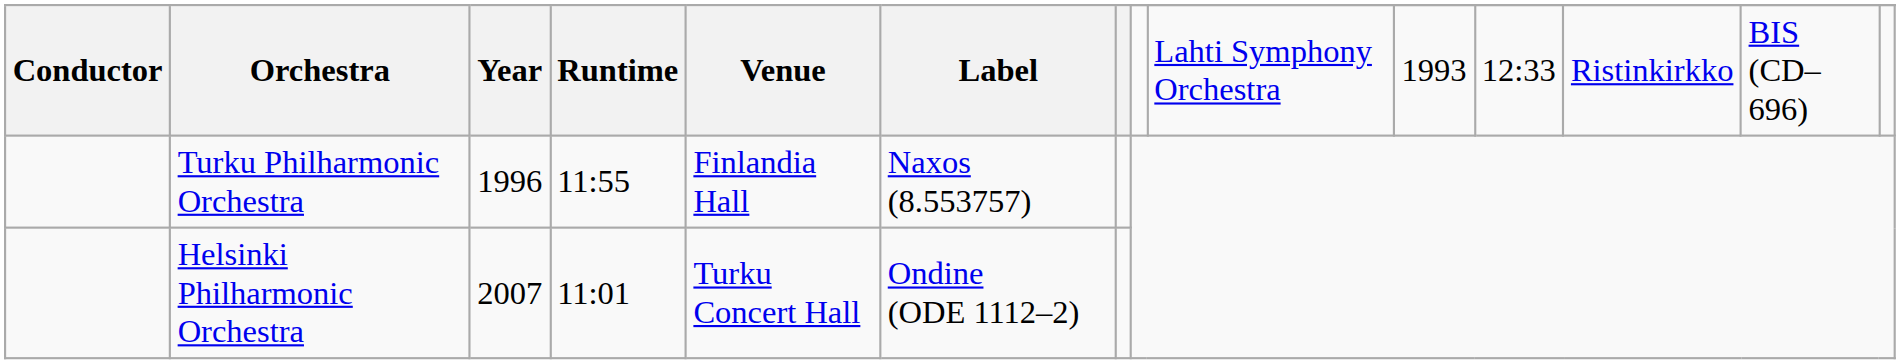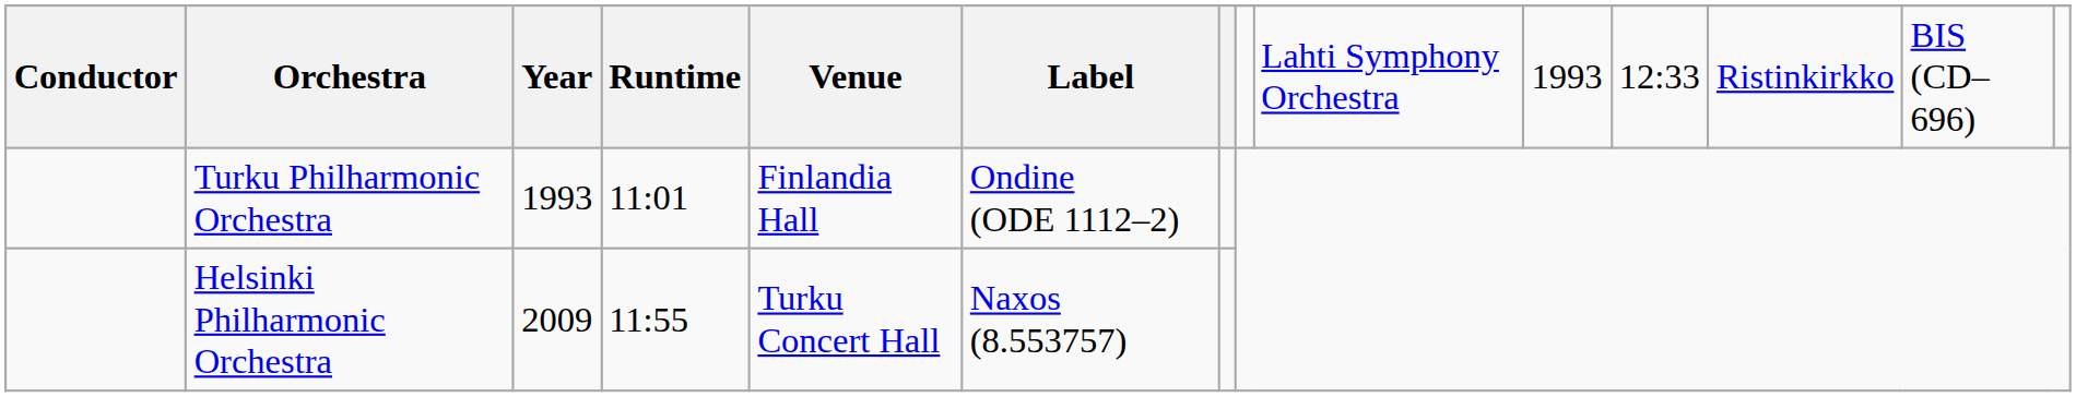 <table class="wikitable sortable" style="margin-right: 0; font-size: 95%">
 <tr>
 <th style="width:"; rowspan=2>Conductor</th>
 <th style="width:"; rowspan=2>Orchestra</th>
 <th style="width:"; rowspan=2>Year</th>
 <th style="width:"; rowspan=2>Runtime</th>
 <th style="width:"; rowspan=2>Venue</th>
 <th style="width:"; rowspan=2>Label</th>
 <th style="width:"; rowspan=2 class="unsortable"></th>
 </tr>
 <tr>
 <td></td>
 <td><a href='#'>Lahti Symphony Orchestra</a></td>
 <td>1993</td>
 <td>12:33</td>
 <td><a href='#'>Ristinkirkko</a></td>
 <td><a href='#'>BIS</a> (CD–696)</td>
 <td></td>
 </tr>
 <tr>
 <td></td>
 <td><a href='#'>Turku Philharmonic Orchestra</a></td>
-<td>1996</td>
-<td>11:55</td>
+<td>1993</td>
+<td>11:01</td>
 <td><a href='#'>Finlandia Hall</a></td>
-<td><a href='#'>Naxos</a> (8.553757)</td>
+<td><a href='#'>Ondine</a> (ODE 1112–2)</td>
 <td></td>
 </tr>
 <tr>
 <td></td>
 <td><a href='#'>Helsinki Philharmonic Orchestra</a></td>
-<td>2007</td>
-<td>11:01</td>
+<td>2009</td>
+<td>11:55</td>
 <td><a href='#'>Turku Concert Hall</a></td>
-<td><a href='#'>Ondine</a> (ODE 1112–2)</td>
+<td><a href='#'>Naxos</a> (8.553757)</td>
 <td></td>
 </tr>
 </table>
